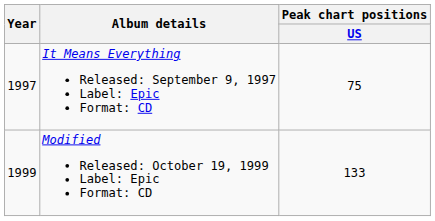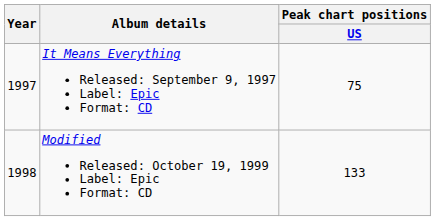 <table class ="wikitable">
 <tr>
 <th rowspan="2">Year</th>
 <th rowspan="2">Album details</th>
 <th>Peak chart positions</th>
 </tr>
 <tr>
 <th style="text-align:center;"><a href='#'>US</a><br></th>
 </tr>
 <tr>
 <td>1997</td>
 <td><em><a href='#'>It Means Everything</a></em><br><ul><li>Released: September 9, 1997</li><li>Label: <a href='#'>Epic</a></li><li>Format: <a href='#'>CD</a></li></ul></td>
 <td style="text-align:center;">75</td>
 </tr>
 <tr>
-<td>1999</td>
+<td>1998</td>
 <td><em><a href='#'>Modified</a></em><br><ul><li>Released: October 19, 1999</li><li>Label: Epic</li><li>Format: CD</li></ul></td>
 <td style="text-align:center;">133</td>
 </tr>
 </table>
